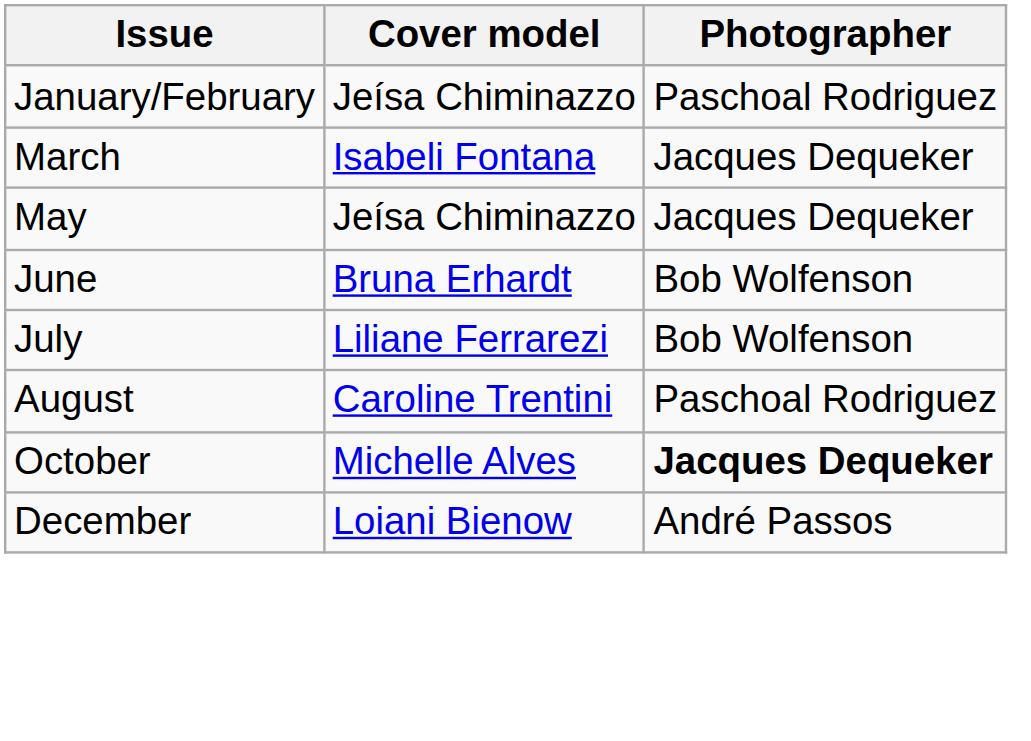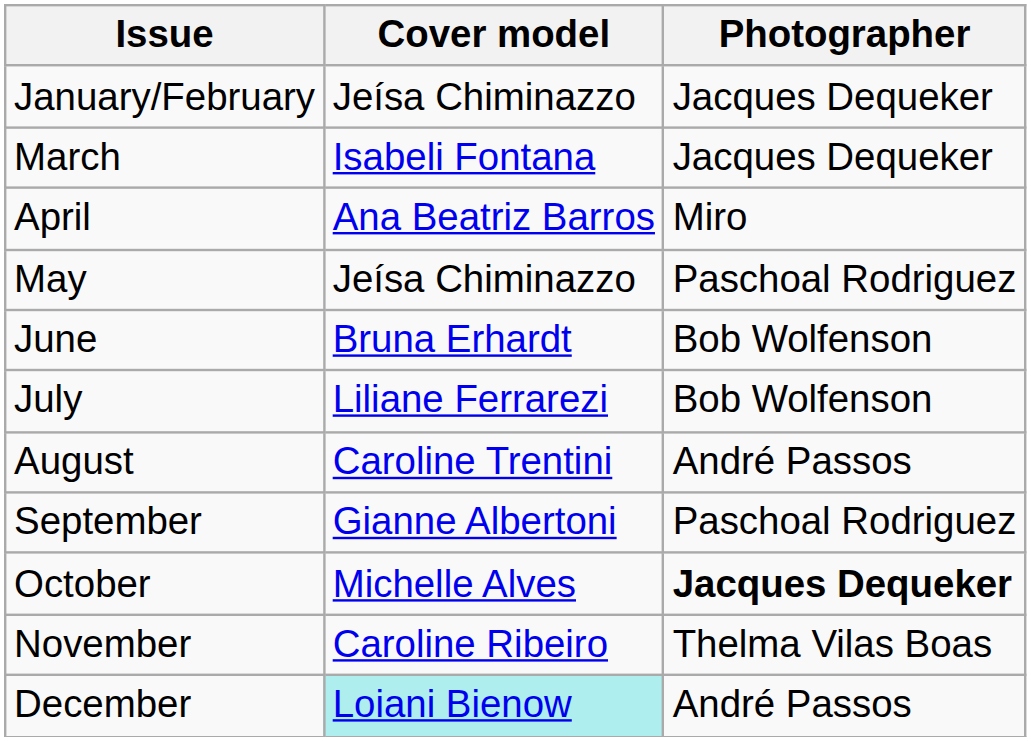 <table class="wikitable">
 <tr>
 <th>Issue</th>
 <th>Cover model</th>
 <th>Photographer</th>
 </tr>
 <tr>
 <td>January/February</td>
 <td>Jeísa Chiminazzo</td>
-<td>Paschoal Rodriguez</td>
+<td>Jacques Dequeker</td>
 </tr>
 <tr>
 <td>March</td>
 <td><a href='#'>Isabeli Fontana</a></td>
 <td>Jacques Dequeker</td>
 </tr>
 <tr>
+<td>April</td>
+<td><a href='#'>Ana Beatriz Barros</a></td>
+<td>Miro</td>
+</tr>
+<tr>
 <td>May</td>
 <td>Jeísa Chiminazzo</td>
-<td>Jacques Dequeker</td>
+<td>Paschoal Rodriguez</td>
 </tr>
 <tr>
 <td>June</td>
 <td><a href='#'>Bruna Erhardt</a></td>
 <td>Bob Wolfenson</td>
 </tr>
 <tr>
 <td>July</td>
 <td><a href='#'>Liliane Ferrarezi</a></td>
 <td>Bob Wolfenson</td>
 </tr>
 <tr>
 <td>August</td>
 <td><a href='#'>Caroline Trentini</a></td>
+<td>André Passos</td>
+</tr>
+<tr>
+<td>September</td>
+<td><a href='#'>Gianne Albertoni</a></td>
 <td>Paschoal Rodriguez</td>
 </tr>
 <tr>
 <td>October</td>
 <td><a href='#'>Michelle Alves</a></td>
 <td><strong>Jacques Dequeker</strong></td>
 </tr>
 <tr>
+<td>November</td>
+<td><a href='#'>Caroline Ribeiro</a></td>
+<td>Thelma Vilas Boas</td>
+</tr>
+<tr>
 <td>December</td>
-<td><a href='#'>Loiani Bienow</a></td>
+<td style="background: paleturquoise;"><a href='#'>Loiani Bienow</a></td>
 <td>André Passos</td>
 </tr>
 </table>
